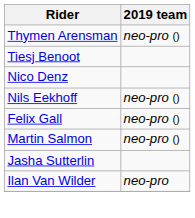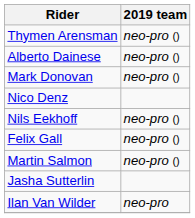 <table class="wikitable">
 <tr>
 <th>Rider</th>
 <th>2019 team</th>
 </tr>
 <tr>
 <td><a href='#'>Thymen Arensman</a></td>
 <td><em>neo-pro</em> <small>()</small></td>
 </tr>
 <tr>
-<td><a href='#'>Tiesj Benoot</a></td>
-<td></td>
+<td><a href='#'>Alberto Dainese</a></td>
+<td><em>neo-pro</em> <small>()</small></td>
+</tr>
+<tr>
+<td><a href='#'>Mark Donovan</a></td>
+<td><em>neo-pro</em> <small>()</small></td>
 </tr>
 <tr>
 <td><a href='#'>Nico Denz</a></td>
 <td></td>
 </tr>
 <tr>
 <td><a href='#'>Nils Eekhoff</a></td>
 <td><em>neo-pro</em> <small>()</small></td>
 </tr>
 <tr>
 <td><a href='#'>Felix Gall</a></td>
 <td><em>neo-pro</em> <small>()</small></td>
 </tr>
 <tr>
 <td><a href='#'>Martin Salmon</a></td>
 <td><em>neo-pro</em> <small>()</small></td>
 </tr>
 <tr>
 <td><a href='#'>Jasha Sutterlin</a></td>
 <td></td>
 </tr>
 <tr>
 <td><a href='#'>Ilan Van Wilder</a></td>
 <td><em>neo-pro</em></td>
 </tr>
 <tr>
 </tr>
 </table>
